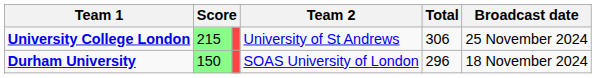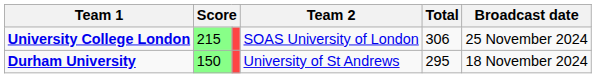 <table class="wikitable">
 <tr>
 <th>Team 1</th>
 <th colspan="2">Score</th>
 <th>Team 2</th>
 <th>Total</th>
 <th>Broadcast date</th>
 </tr>
 <tr>
 <td><strong><a href='#'>University College London</a></strong></td>
 <td style="background:#88ff88">215</td>
 <td style="background:#f44;"></td>
-<td><a href='#'>University of St Andrews</a></td>
+<td><a href='#'>SOAS University of London</a></td>
 <td>306</td>
 <td>25 November 2024</td>
 </tr>
 <tr>
 <td><strong><a href='#'>Durham University</a></strong></td>
 <td style="background:#88ff88">150</td>
 <td style="background:#f44;"></td>
-<td><a href='#'>SOAS University of London</a></td>
-<td>296</td>
+<td><a href='#'>University of St Andrews</a></td>
+<td>295</td>
 <td>18 November 2024</td>
 </tr>
 </table>
